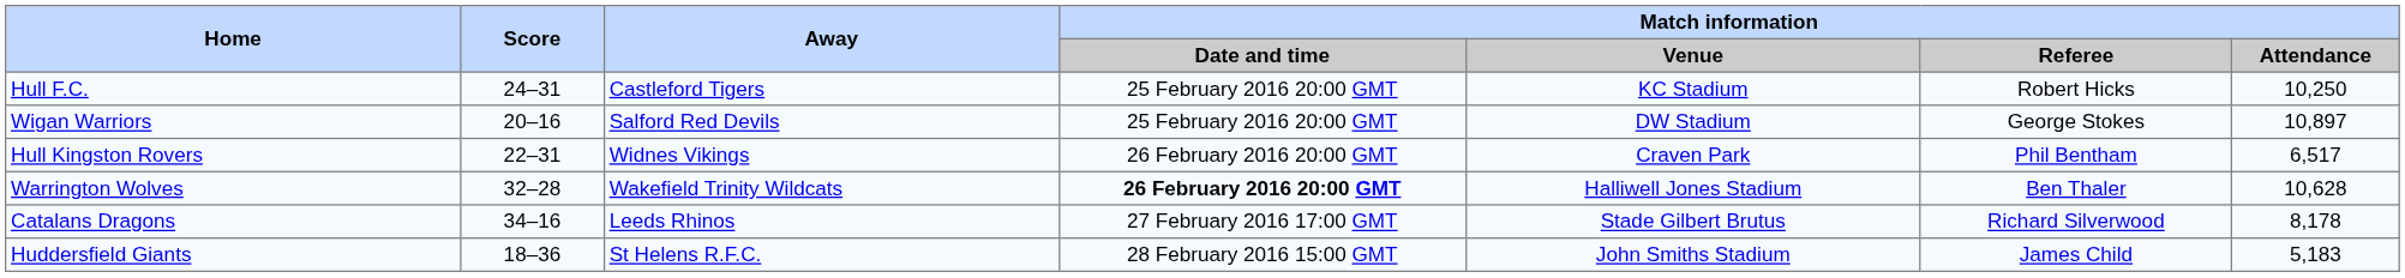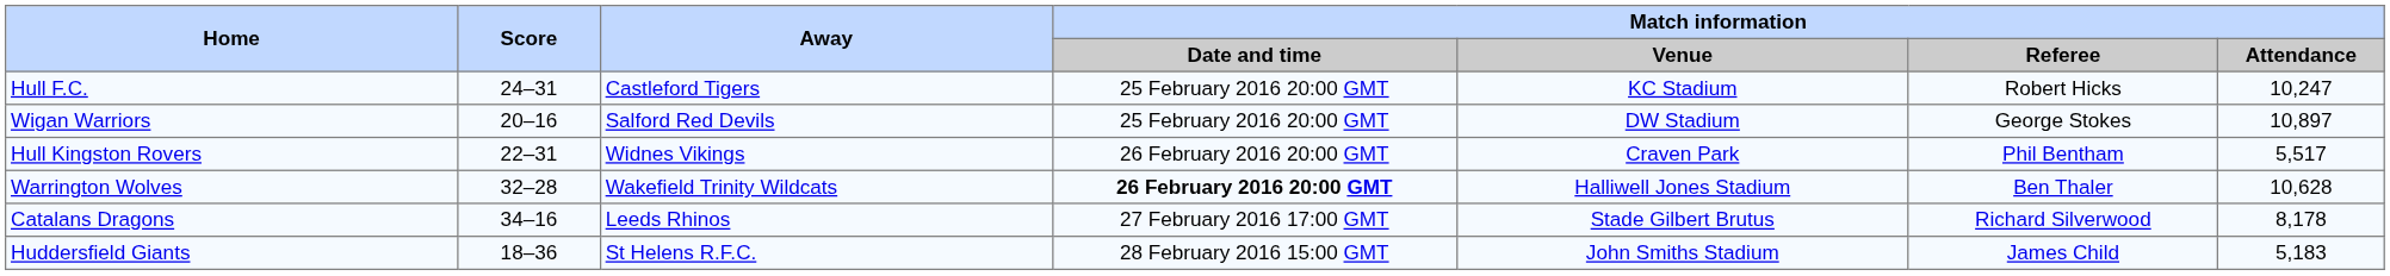 <table border=1 style="border-collapse:collapse; font-size:85%; text-align:center;" cellpadding=3 cellspacing=0 width=100%>
 <tr bgcolor=#C1D8FF>
 <th rowspan=2 width=19%>Home</th>
 <th rowspan=2 width=6%>Score</th>
 <th rowspan=2 width=19%>Away</th>
 <th colspan=6>Match information</th>
 </tr>
 <tr bgcolor=#CCCCCC>
 <th width=17%>Date and time</th>
 <th width=19%>Venue</th>
 <th width=13%>Referee</th>
 <th width=7%>Attendance</th>
 </tr>
 <tr bgcolor=#F5FAFF>
 <td align=left> <a href='#'>Hull F.C.</a></td>
 <td>24–31</td>
 <td align=left> <a href='#'>Castleford Tigers</a></td>
 <td>25 February 2016 20:00 <a href='#'>GMT</a></td>
 <td><a href='#'>KC Stadium</a></td>
 <td>Robert Hicks</td>
-<td>10,250</td>
+<td>10,247</td>
 </tr>
 <tr bgcolor=#F5FAFF>
 <td align=left> <a href='#'>Wigan Warriors</a></td>
 <td>20–16</td>
 <td align=left> <a href='#'>Salford Red Devils</a></td>
 <td>25 February 2016 20:00 <a href='#'>GMT</a></td>
 <td><a href='#'>DW Stadium</a></td>
 <td>George Stokes</td>
 <td>10,897</td>
 </tr>
 <tr bgcolor=#F5FAFF>
 <td align=left> <a href='#'>Hull Kingston Rovers</a></td>
 <td>22–31</td>
 <td align=left> <a href='#'>Widnes Vikings</a></td>
 <td>26 February 2016 20:00 <a href='#'>GMT</a></td>
 <td><a href='#'>Craven Park</a></td>
 <td><a href='#'>Phil Bentham</a></td>
-<td>6,517</td>
+<td>5,517</td>
 </tr>
 <tr bgcolor=#F5FAFF>
 <td align=left> <a href='#'>Warrington Wolves</a></td>
 <td>32–28</td>
 <td align=left> <a href='#'>Wakefield Trinity Wildcats</a></td>
 <td><strong>26 February 2016 20:00 <a href='#'>GMT</a></strong></td>
 <td><a href='#'>Halliwell Jones Stadium</a></td>
 <td><a href='#'>Ben Thaler</a></td>
 <td>10,628</td>
 </tr>
 <tr bgcolor=#F5FAFF>
 <td align=left> <a href='#'>Catalans Dragons</a></td>
 <td>34–16</td>
 <td align=left> <a href='#'>Leeds Rhinos</a></td>
 <td>27 February 2016 17:00 <a href='#'>GMT</a></td>
 <td><a href='#'>Stade Gilbert Brutus</a></td>
 <td><a href='#'>Richard Silverwood</a></td>
 <td>8,178</td>
 </tr>
 <tr bgcolor=#F5FAFF>
 <td align=left> <a href='#'>Huddersfield Giants</a></td>
 <td>18–36</td>
 <td align=left> <a href='#'>St Helens R.F.C.</a></td>
 <td>28 February 2016 15:00 <a href='#'>GMT</a></td>
 <td><a href='#'>John Smiths Stadium</a></td>
 <td><a href='#'>James Child</a></td>
 <td>5,183</td>
 </tr>
 </table>
